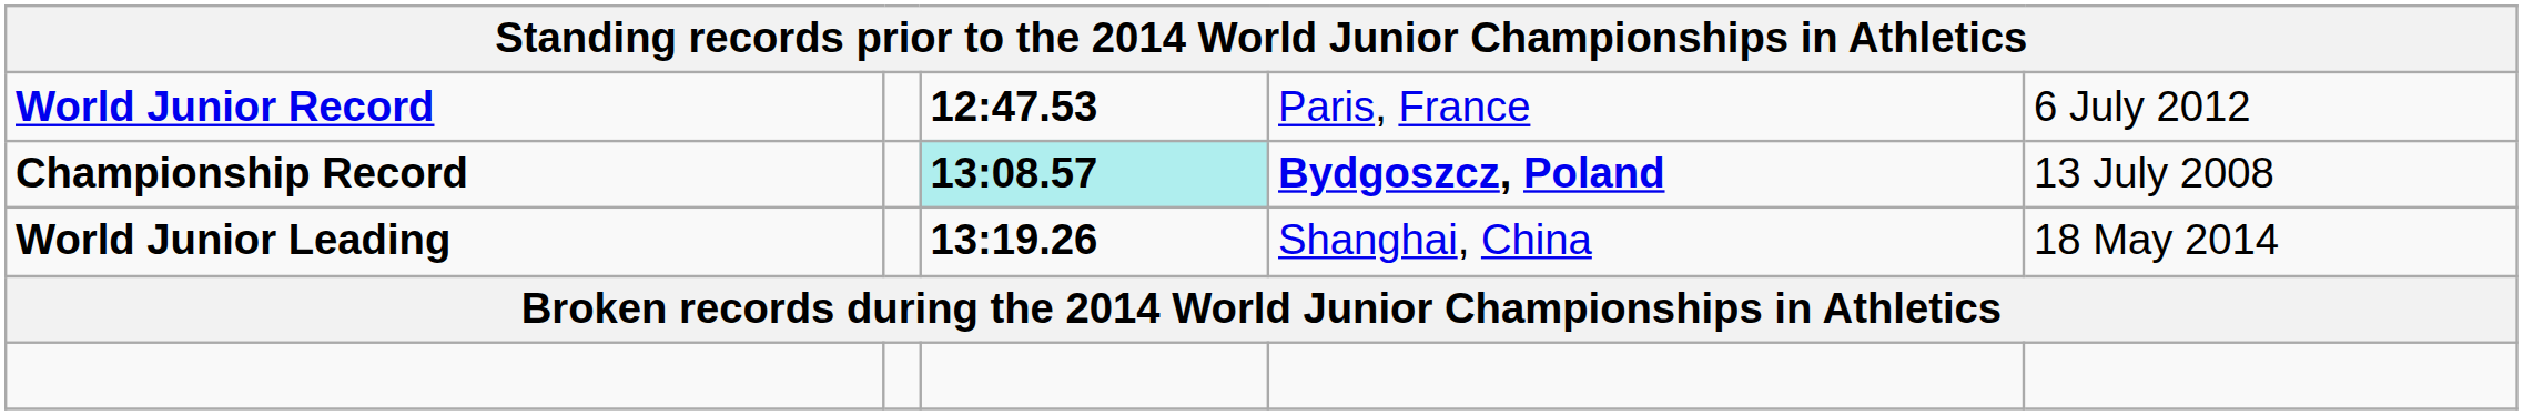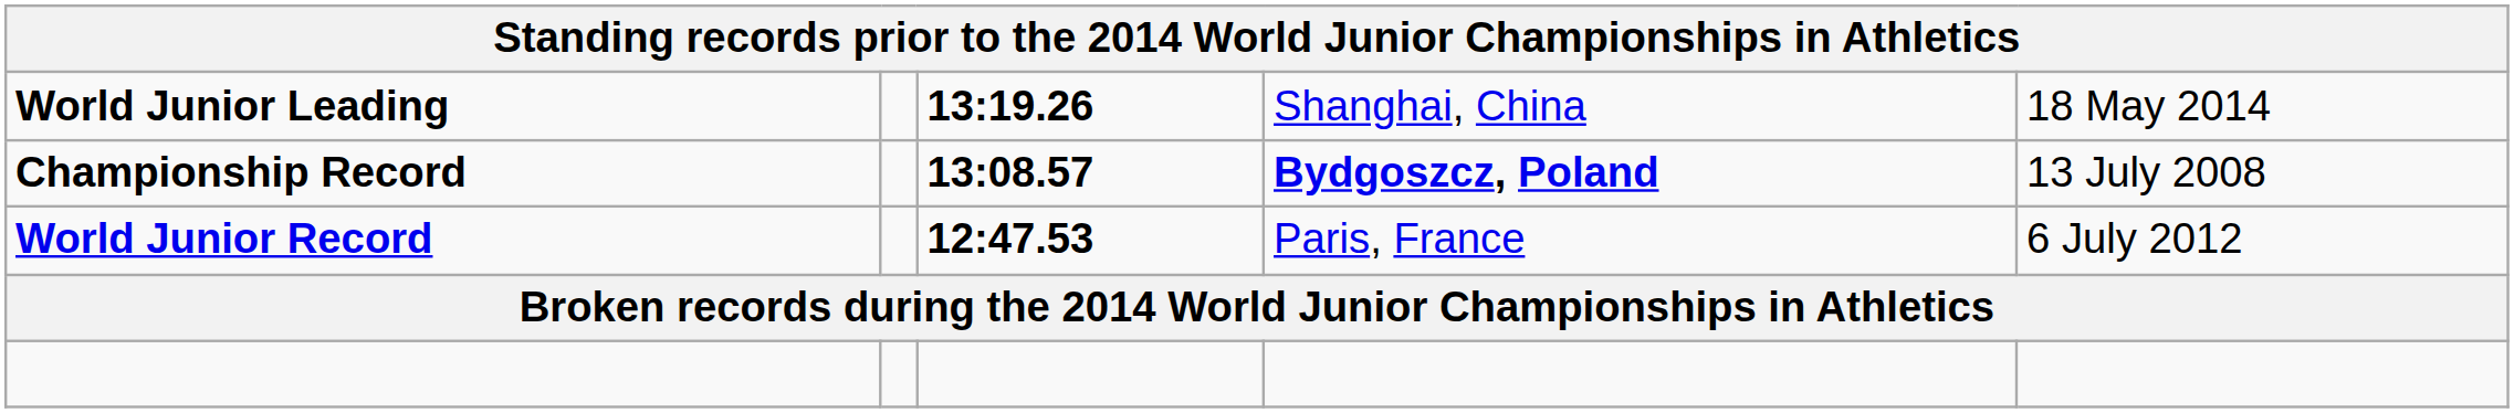 <table class="wikitable" width=75%>
 <tr>
 <th colspan="5">Standing records prior to the 2014 World Junior Championships in Athletics</th>
+</tr>
+<tr>
+<td><strong>World Junior Leading</strong></td>
+<td></td>
+<td><strong>13:19.26</strong></td>
+<td><a href='#'>Shanghai</a>, <a href='#'>China</a></td>
+<td>18 May 2014</td>
+</tr>
+<tr>
+<td><strong>Championship Record</strong></td>
+<td></td>
+<td><strong>13:08.57</strong></td>
+<td><strong><a href='#'>Bydgoszcz</a>, <a href='#'>Poland</a></strong></td>
+<td>13 July 2008</td>
 </tr>
 <tr>
 <td><strong><a href='#'>World Junior Record</a></strong></td>
 <td></td>
 <td><strong>12:47.53</strong></td>
 <td><a href='#'>Paris</a>, <a href='#'>France</a></td>
 <td>6 July 2012</td>
-</tr>
-<tr>
-<td><strong>Championship Record</strong></td>
-<td></td>
-<td style="background: paleturquoise;"><strong>13:08.57</strong></td>
-<td><strong><a href='#'>Bydgoszcz</a>, <a href='#'>Poland</a></strong></td>
-<td>13 July 2008</td>
-</tr>
-<tr>
-<td><strong>World Junior Leading</strong></td>
-<td></td>
-<td><strong>13:19.26</strong></td>
-<td><a href='#'>Shanghai</a>, <a href='#'>China</a></td>
-<td>18 May 2014</td>
 </tr>
 <tr>
 <th colspan="5">Broken records during the 2014 World Junior Championships in Athletics</th>
 </tr>
 <tr>
 <td> </td>
 <td></td>
 <td></td>
 <td></td>
 <td></td>
 </tr>
 </table>
